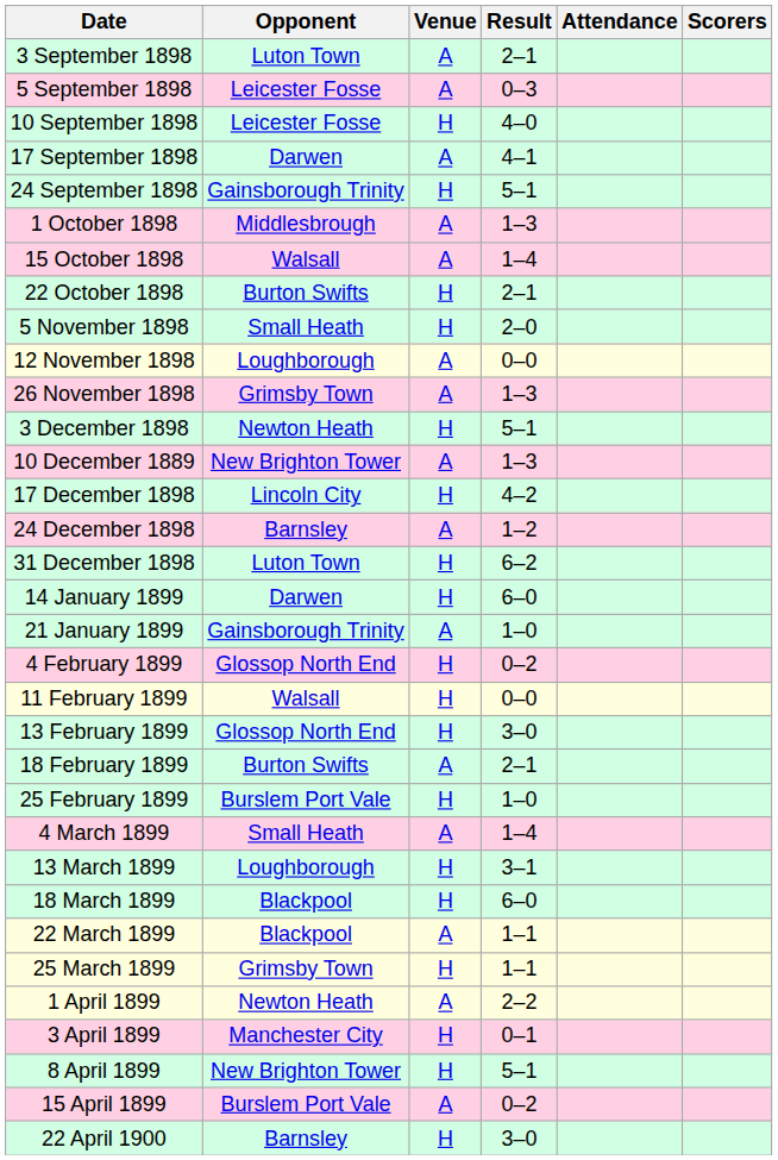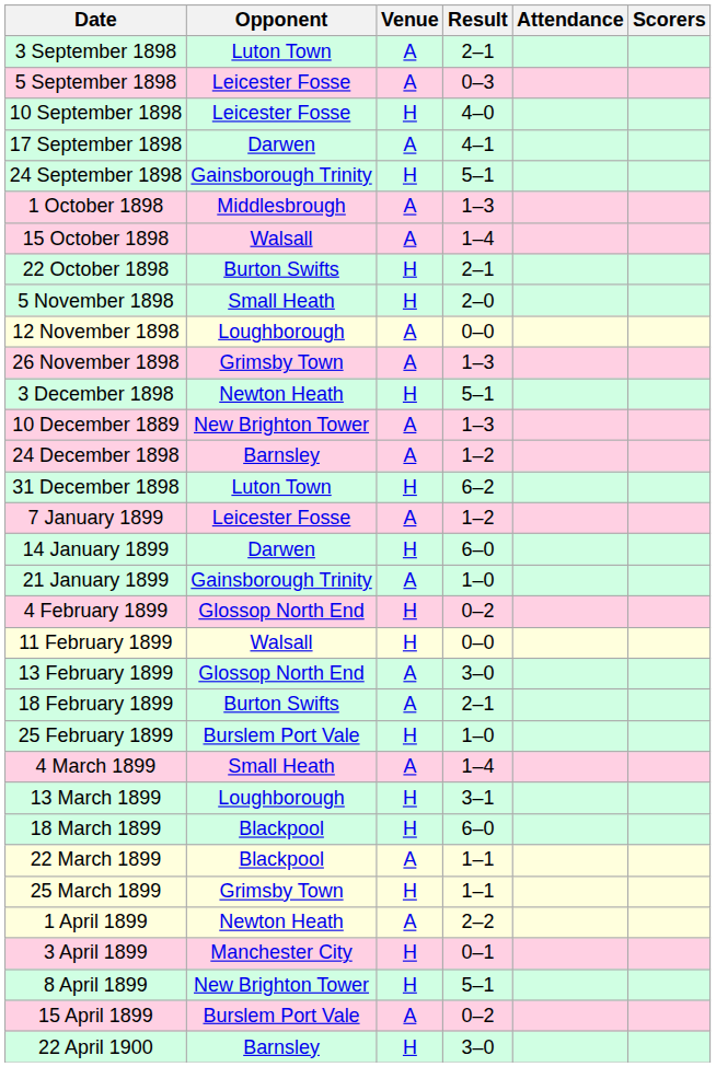 <table class="wikitable sortable" style="text-align:center;">
 <tr>
 <th>Date</th>
 <th>Opponent</th>
 <th>Venue</th>
 <th>Result</th>
 <th>Attendance</th>
 <th>Scorers</th>
 </tr>
 <tr style="background:#d0ffe3;">
 <td>3 September 1898</td>
 <td><a href='#'>Luton Town</a></td>
 <td><a href='#'>A</a></td>
 <td>2–1</td>
 <td></td>
 <td></td>
 </tr>
 <tr style="background:#ffd0e3;">
 <td>5 September 1898</td>
 <td><a href='#'>Leicester Fosse</a></td>
 <td><a href='#'>A</a></td>
 <td>0–3</td>
 <td></td>
 <td></td>
 </tr>
 <tr style="background:#d0ffe3;">
 <td>10 September 1898</td>
 <td><a href='#'>Leicester Fosse</a></td>
 <td><a href='#'>H</a></td>
 <td>4–0</td>
 <td></td>
 <td></td>
 </tr>
 <tr style="background:#d0ffe3;">
 <td>17 September 1898</td>
 <td><a href='#'>Darwen</a></td>
 <td><a href='#'>A</a></td>
 <td>4–1</td>
 <td></td>
 <td></td>
 </tr>
 <tr style="background:#d0ffe3;">
 <td>24 September 1898</td>
 <td><a href='#'>Gainsborough Trinity</a></td>
 <td><a href='#'>H</a></td>
 <td>5–1</td>
 <td></td>
 <td></td>
 </tr>
 <tr style="background:#ffd0e3;">
 <td>1 October 1898</td>
 <td><a href='#'>Middlesbrough</a></td>
 <td><a href='#'>A</a></td>
 <td>1–3</td>
 <td></td>
 <td></td>
 </tr>
 <tr style="background:#ffd0e3;">
 <td>15 October 1898</td>
 <td><a href='#'>Walsall</a></td>
 <td><a href='#'>A</a></td>
 <td>1–4</td>
 <td></td>
 <td></td>
 </tr>
 <tr style="background:#d0ffe3;">
 <td>22 October 1898</td>
 <td><a href='#'>Burton Swifts</a></td>
 <td><a href='#'>H</a></td>
 <td>2–1</td>
 <td></td>
 <td></td>
 </tr>
 <tr style="background:#d0ffe3;">
 <td>5 November 1898</td>
 <td><a href='#'>Small Heath</a></td>
 <td><a href='#'>H</a></td>
 <td>2–0</td>
 <td></td>
 <td></td>
 </tr>
 <tr style="background:#ffffdd;">
 <td>12 November 1898</td>
 <td><a href='#'>Loughborough</a></td>
 <td><a href='#'>A</a></td>
 <td>0–0</td>
 <td></td>
 <td></td>
 </tr>
 <tr style="background:#ffd0e3;">
 <td>26 November 1898</td>
 <td><a href='#'>Grimsby Town</a></td>
 <td><a href='#'>A</a></td>
 <td>1–3</td>
 <td></td>
 <td></td>
 </tr>
 <tr style="background:#d0ffe3;">
 <td>3 December 1898</td>
 <td><a href='#'>Newton Heath</a></td>
 <td><a href='#'>H</a></td>
 <td>5–1</td>
 <td></td>
 <td></td>
 </tr>
 <tr style="background:#ffd0e3;">
 <td>10 December 1889</td>
 <td><a href='#'>New Brighton Tower</a></td>
 <td><a href='#'>A</a></td>
 <td>1–3</td>
 <td></td>
 <td></td>
 </tr>
-<tr style="background:#d0ffe3;">
-<td>17 December 1898</td>
-<td><a href='#'>Lincoln City</a></td>
-<td><a href='#'>H</a></td>
-<td>4–2</td>
-<td></td>
-<td></td>
-</tr>
 <tr style="background:#ffd0e3;">
 <td>24 December 1898</td>
 <td><a href='#'>Barnsley</a></td>
 <td><a href='#'>A</a></td>
 <td>1–2</td>
 <td></td>
 <td></td>
 </tr>
 <tr style="background:#d0ffe3;">
 <td>31 December 1898</td>
 <td><a href='#'>Luton Town</a></td>
 <td><a href='#'>H</a></td>
 <td>6–2</td>
+<td></td>
+<td></td>
+</tr>
+<tr style="background:#ffd0e3;">
+<td>7 January 1899</td>
+<td><a href='#'>Leicester Fosse</a></td>
+<td><a href='#'>A</a></td>
+<td>1–2</td>
 <td></td>
 <td></td>
 </tr>
 <tr style="background:#d0ffe3;">
 <td>14 January 1899</td>
 <td><a href='#'>Darwen</a></td>
 <td><a href='#'>H</a></td>
 <td>6–0</td>
 <td></td>
 <td></td>
 </tr>
 <tr style="background:#d0ffe3;">
 <td>21 January 1899</td>
 <td><a href='#'>Gainsborough Trinity</a></td>
 <td><a href='#'>A</a></td>
 <td>1–0</td>
 <td></td>
 <td></td>
 </tr>
 <tr style="background:#ffd0e3;">
 <td>4 February 1899</td>
 <td><a href='#'>Glossop North End</a></td>
 <td><a href='#'>H</a></td>
 <td>0–2</td>
 <td></td>
 <td></td>
 </tr>
 <tr style="background:#ffffdd;">
 <td>11 February 1899</td>
 <td><a href='#'>Walsall</a></td>
 <td><a href='#'>H</a></td>
 <td>0–0</td>
 <td></td>
 <td></td>
 </tr>
 <tr style="background:#d0ffe3;">
 <td>13 February 1899</td>
 <td><a href='#'>Glossop North End</a></td>
-<td><a href='#'>H</a></td>
+<td><a href='#'>A</a></td>
 <td>3–0</td>
 <td></td>
 <td></td>
 </tr>
 <tr style="background:#d0ffe3;">
 <td>18 February 1899</td>
 <td><a href='#'>Burton Swifts</a></td>
 <td><a href='#'>A</a></td>
 <td>2–1</td>
 <td></td>
 <td></td>
 </tr>
 <tr style="background:#d0ffe3;">
 <td>25 February 1899</td>
 <td><a href='#'>Burslem Port Vale</a></td>
 <td><a href='#'>H</a></td>
 <td>1–0</td>
 <td></td>
 <td></td>
 </tr>
 <tr style="background:#ffd0e3;">
 <td>4 March 1899</td>
 <td><a href='#'>Small Heath</a></td>
 <td><a href='#'>A</a></td>
 <td>1–4</td>
 <td></td>
 <td></td>
 </tr>
 <tr style="background:#d0ffe3;">
 <td>13 March 1899</td>
 <td><a href='#'>Loughborough</a></td>
 <td><a href='#'>H</a></td>
 <td>3–1</td>
 <td></td>
 <td></td>
 </tr>
 <tr style="background:#d0ffe3;">
 <td>18 March 1899</td>
 <td><a href='#'>Blackpool</a></td>
 <td><a href='#'>H</a></td>
 <td>6–0</td>
 <td></td>
 <td></td>
 </tr>
 <tr style="background:#ffffdd;">
 <td>22 March 1899</td>
 <td><a href='#'>Blackpool</a></td>
 <td><a href='#'>A</a></td>
 <td>1–1</td>
 <td></td>
 <td></td>
 </tr>
 <tr style="background:#ffffdd;">
 <td>25 March 1899</td>
 <td><a href='#'>Grimsby Town</a></td>
 <td><a href='#'>H</a></td>
 <td>1–1</td>
 <td></td>
 <td></td>
 </tr>
 <tr style="background:#ffffdd;">
 <td>1 April 1899</td>
 <td><a href='#'>Newton Heath</a></td>
 <td><a href='#'>A</a></td>
 <td>2–2</td>
 <td></td>
 <td></td>
 </tr>
 <tr style="background:#ffd0e3;">
 <td>3 April 1899</td>
 <td><a href='#'>Manchester City</a></td>
 <td><a href='#'>H</a></td>
 <td>0–1</td>
 <td></td>
 <td></td>
 </tr>
 <tr style="background:#d0ffe3;">
 <td>8 April 1899</td>
 <td><a href='#'>New Brighton Tower</a></td>
 <td><a href='#'>H</a></td>
 <td>5–1</td>
 <td></td>
 <td></td>
 </tr>
 <tr style="background:#ffd0e3;">
 <td>15 April 1899</td>
 <td><a href='#'>Burslem Port Vale</a></td>
 <td><a href='#'>A</a></td>
 <td>0–2</td>
 <td></td>
 <td></td>
 </tr>
 <tr style="background:#d0ffe3;">
 <td>22 April 1900</td>
 <td><a href='#'>Barnsley</a></td>
 <td><a href='#'>H</a></td>
 <td>3–0</td>
 <td></td>
 <td></td>
 </tr>
 </table>
